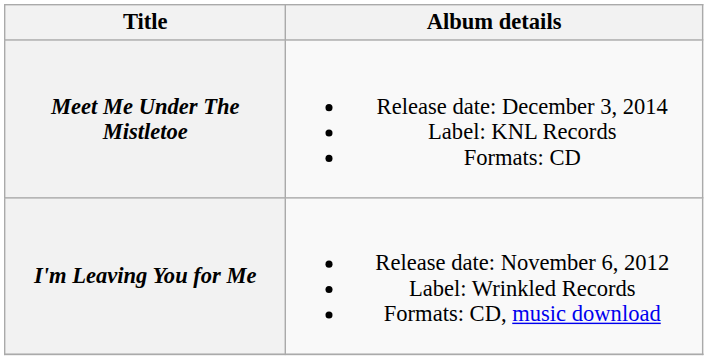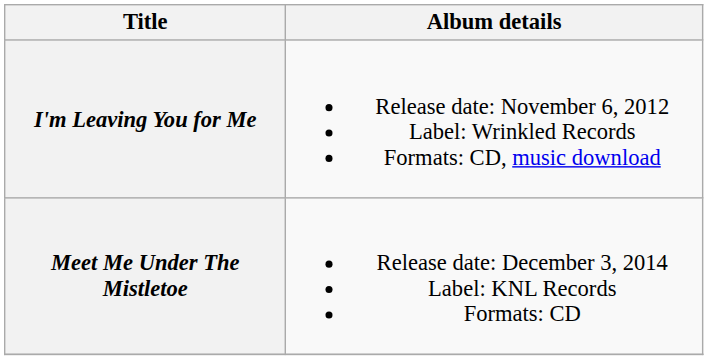 <table class="wikitable plainrowheaders" style="text-align:center;">
 <tr>
 <th style="width:12em;">Title</th>
 <th style="width:18em;">Album details</th>
 </tr>
 <tr>
+<th scope="row"><em>I'm Leaving You for Me</em></th>
+<td><br><ul><li>Release date: November 6, 2012</li><li>Label: Wrinkled Records</li><li>Formats: CD, <a href='#'>music download</a></li></ul></td>
+</tr>
+<tr>
 <th scope="row"><em>Meet Me Under The Mistletoe</em></th>
 <td><br><ul><li>Release date: December 3, 2014</li><li>Label: KNL Records</li><li>Formats: CD</li></ul></td>
 </tr>
 <tr>
-<th scope="row"><em>I'm Leaving You for Me</em></th>
-<td><br><ul><li>Release date: November 6, 2012</li><li>Label: Wrinkled Records</li><li>Formats: CD, <a href='#'>music download</a></li></ul></td>
-</tr>
-<tr>
 </tr>
 </table>
